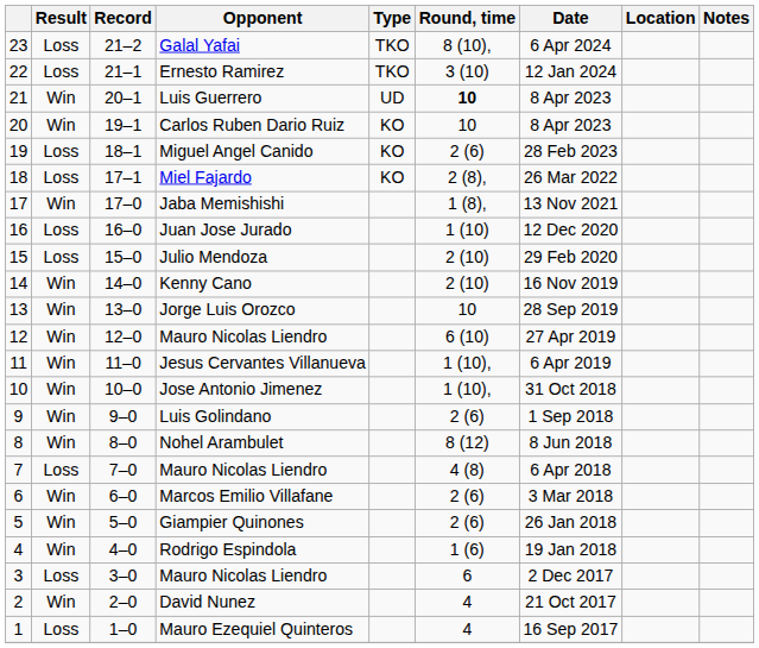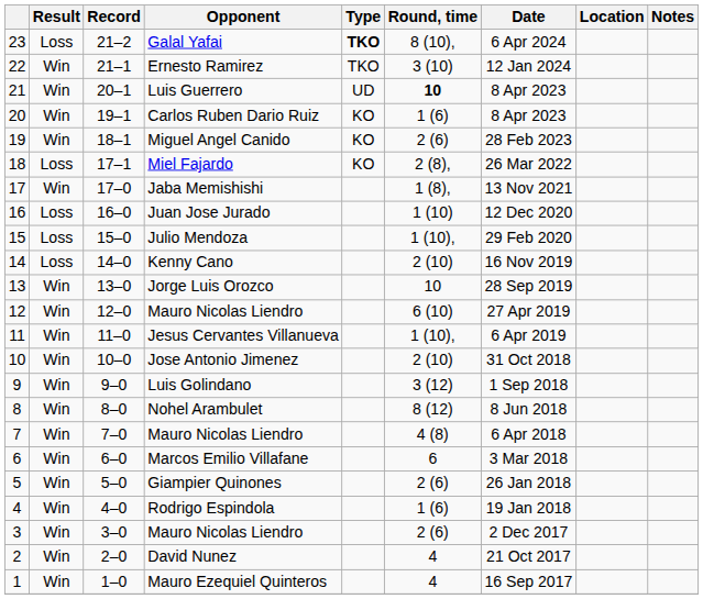 <table class="wikitable" style="text-align:center">
 <tr>
 <th></th>
 <th>Result</th>
 <th>Record</th>
 <th>Opponent</th>
 <th>Type</th>
 <th>Round, time</th>
 <th>Date</th>
 <th>Location</th>
 <th>Notes</th>
 </tr>
 <tr>
 <td>23</td>
 <td>Loss</td>
 <td>21–2</td>
 <td align=left><a href='#'>Galal Yafai</a></td>
-<td>TKO</td>
+<td><strong>TKO</strong></td>
 <td>8 (10), </td>
 <td>6 Apr 2024</td>
 <td align=left></td>
 <td align=left></td>
 </tr>
 <tr>
 <td>22</td>
-<td>Loss</td>
+<td>Win</td>
 <td>21–1</td>
 <td align=left>Ernesto Ramirez</td>
 <td>TKO</td>
 <td>3 (10)</td>
 <td>12 Jan 2024</td>
 <td align=left></td>
 <td align=left></td>
 </tr>
 <tr>
 <td>21</td>
 <td>Win</td>
 <td>20–1</td>
 <td align=left>Luis Guerrero</td>
 <td>UD</td>
 <td><strong>10</strong></td>
 <td>8 Apr 2023</td>
 <td align=left></td>
 <td align=left></td>
 </tr>
 <tr>
 <td>20</td>
 <td>Win</td>
 <td>19–1</td>
 <td align=left>Carlos Ruben Dario Ruiz</td>
 <td>KO</td>
-<td>10</td>
+<td>1 (6)</td>
 <td>8 Apr 2023</td>
 <td align=left></td>
 <td align=left></td>
 </tr>
 <tr>
 <td>19</td>
-<td>Loss</td>
+<td>Win</td>
 <td>18–1</td>
 <td align=left>Miguel Angel Canido</td>
 <td>KO</td>
 <td>2 (6)</td>
 <td>28 Feb 2023</td>
 <td align=left></td>
 <td align=left></td>
 </tr>
 <tr>
 <td>18</td>
 <td>Loss</td>
 <td>17–1</td>
 <td align=left><a href='#'>Miel Fajardo</a></td>
 <td>KO</td>
 <td>2 (8), </td>
 <td>26 Mar 2022</td>
 <td align=left></td>
 <td align=left></td>
 </tr>
 <tr>
 <td>17</td>
 <td>Win</td>
 <td>17–0</td>
 <td align=left>Jaba Memishishi</td>
 <td></td>
 <td>1 (8), </td>
 <td>13 Nov 2021</td>
 <td align=left></td>
 <td align=left></td>
 </tr>
 <tr>
 <td>16</td>
 <td>Loss</td>
 <td>16–0</td>
 <td align=left>Juan Jose Jurado</td>
 <td></td>
 <td>1 (10)</td>
 <td>12 Dec 2020</td>
 <td align=left></td>
 <td align=left></td>
 </tr>
 <tr>
 <td>15</td>
 <td>Loss</td>
 <td>15–0</td>
 <td align=left>Julio Mendoza</td>
 <td></td>
-<td>2 (10)</td>
+<td>1 (10), </td>
 <td>29 Feb 2020</td>
 <td align=left></td>
 <td align=left></td>
 </tr>
 <tr>
 <td>14</td>
-<td>Win</td>
+<td>Loss</td>
 <td>14–0</td>
 <td align=left>Kenny Cano</td>
 <td></td>
 <td>2 (10)</td>
 <td>16 Nov 2019</td>
 <td align=left></td>
 <td align=left></td>
 </tr>
 <tr>
 <td>13</td>
 <td>Win</td>
 <td>13–0</td>
 <td align=left>Jorge Luis Orozco</td>
 <td></td>
 <td>10</td>
 <td>28 Sep 2019</td>
 <td align=left></td>
 <td align=left></td>
 </tr>
 <tr>
 <td>12</td>
 <td>Win</td>
 <td>12–0</td>
 <td align=left>Mauro Nicolas Liendro</td>
 <td></td>
 <td>6 (10)</td>
 <td>27 Apr 2019</td>
 <td align=left></td>
 <td align=left></td>
 </tr>
 <tr>
 <td>11</td>
 <td>Win</td>
 <td>11–0</td>
 <td align=left>Jesus Cervantes Villanueva</td>
 <td></td>
 <td>1 (10), </td>
 <td>6 Apr 2019</td>
 <td align=left></td>
 <td align=left></td>
 </tr>
 <tr>
 <td>10</td>
 <td>Win</td>
 <td>10–0</td>
 <td align=left>Jose Antonio Jimenez</td>
 <td></td>
-<td>1 (10), </td>
+<td>2 (10)</td>
 <td>31 Oct 2018</td>
 <td align=left></td>
 <td align=left></td>
 </tr>
 <tr>
 <td>9</td>
 <td>Win</td>
 <td>9–0</td>
 <td align=left>Luis Golindano</td>
 <td></td>
-<td>2 (6)</td>
+<td>3 (12)</td>
 <td>1 Sep 2018</td>
 <td align=left></td>
 <td align=left></td>
 </tr>
 <tr>
 <td>8</td>
 <td>Win</td>
 <td>8–0</td>
 <td align=left>Nohel Arambulet</td>
 <td></td>
 <td>8 (12)</td>
 <td>8 Jun 2018</td>
 <td align=left></td>
 <td align=left></td>
 </tr>
 <tr>
 <td>7</td>
-<td>Loss</td>
+<td>Win</td>
 <td>7–0</td>
 <td align=left>Mauro Nicolas Liendro</td>
 <td></td>
 <td>4 (8)</td>
 <td>6 Apr 2018</td>
 <td align=left></td>
 <td align=left></td>
 </tr>
 <tr>
 <td>6</td>
 <td>Win</td>
 <td>6–0</td>
 <td align=left>Marcos Emilio Villafane</td>
 <td></td>
-<td>2 (6)</td>
+<td>6</td>
 <td>3 Mar 2018</td>
 <td align=left></td>
 <td align=left></td>
 </tr>
 <tr>
 <td>5</td>
 <td>Win</td>
 <td>5–0</td>
 <td align=left>Giampier Quinones</td>
 <td></td>
 <td>2 (6)</td>
 <td>26 Jan 2018</td>
 <td align=left></td>
 <td align=left></td>
 </tr>
 <tr>
 <td>4</td>
 <td>Win</td>
 <td>4–0</td>
 <td align=left>Rodrigo Espindola</td>
 <td></td>
 <td>1 (6)</td>
 <td>19 Jan 2018</td>
 <td align=left></td>
 <td align=left></td>
 </tr>
 <tr>
 <td>3</td>
-<td>Loss</td>
+<td>Win</td>
 <td>3–0</td>
 <td align=left>Mauro Nicolas Liendro</td>
 <td></td>
-<td>6</td>
+<td>2 (6)</td>
 <td>2 Dec 2017</td>
 <td align=left></td>
 <td align=left></td>
 </tr>
 <tr>
 <td>2</td>
 <td>Win</td>
 <td>2–0</td>
 <td align=left>David Nunez</td>
 <td></td>
 <td>4</td>
 <td>21 Oct 2017</td>
 <td align=left></td>
 <td align=left></td>
 </tr>
 <tr>
 <td>1</td>
-<td>Loss</td>
+<td>Win</td>
 <td>1–0</td>
 <td align=left>Mauro Ezequiel Quinteros</td>
 <td></td>
 <td>4</td>
 <td>16 Sep 2017</td>
 <td align=left></td>
 <td align=left></td>
 </tr>
 <tr>
 </tr>
 </table>
